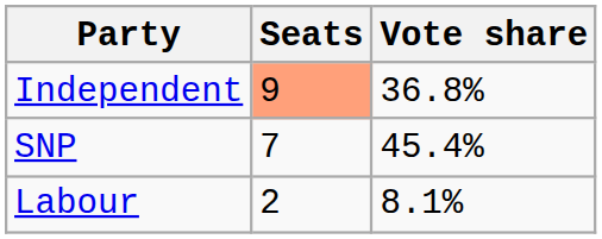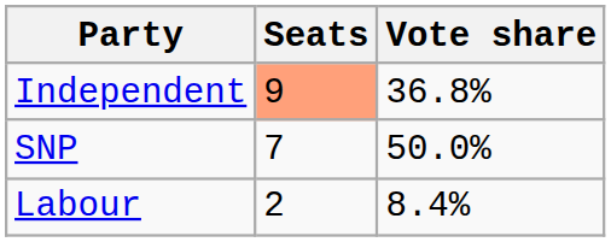 <table class="wikitable">
 <tr>
 <th>Party</th>
 <th>Seats</th>
 <th>Vote share</th>
 </tr>
 <tr>
 <td><a href='#'>Independent</a></td>
 <td style="background: lightsalmon;">9</td>
 <td>36.8%</td>
 </tr>
 <tr>
 <td><a href='#'>SNP</a></td>
 <td>7</td>
-<td>45.4%</td>
+<td>50.0%</td>
 </tr>
 <tr>
 <td><a href='#'>Labour</a></td>
 <td>2</td>
-<td>8.1%</td>
+<td>8.4%</td>
 </tr>
 </table>
